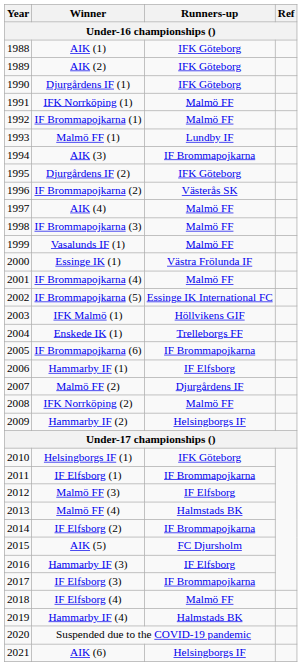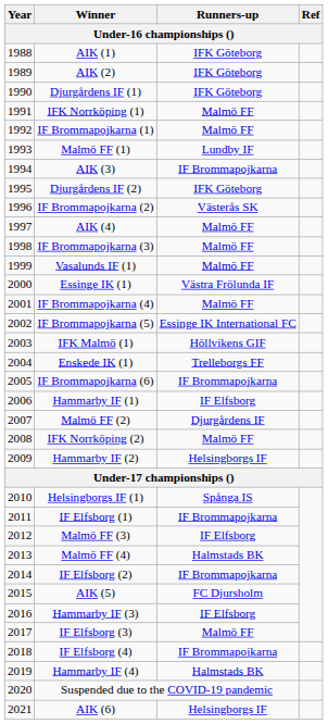 <table class="wikitable sortable plainrowheaders" style="text-align: center;">
 <tr>
 <th>Year</th>
 <th>Winner</th>
 <th>Runners-up</th>
 <th>Ref</th>
 </tr>
 <tr>
 <th colspan=4>Under-16 championships ()</th>
 </tr>
 <tr>
 <td>1988</td>
 <td><a href='#'>AIK</a> (1)</td>
 <td><a href='#'>IFK Göteborg</a></td>
 <td></td>
 </tr>
 <tr>
 <td>1989</td>
 <td><a href='#'>AIK</a> (2)</td>
 <td><a href='#'>IFK Göteborg</a></td>
 <td></td>
 </tr>
 <tr>
 <td>1990</td>
 <td><a href='#'>Djurgårdens IF</a> (1)</td>
 <td><a href='#'>IFK Göteborg</a></td>
 <td></td>
 </tr>
 <tr>
 <td>1991</td>
 <td><a href='#'>IFK Norrköping</a> (1)</td>
 <td><a href='#'>Malmö FF</a></td>
 <td></td>
 </tr>
 <tr>
 <td>1992</td>
 <td><a href='#'>IF Brommapojkarna</a> (1)</td>
 <td><a href='#'>Malmö FF</a></td>
 <td></td>
 </tr>
 <tr>
 <td>1993</td>
 <td><a href='#'>Malmö FF</a> (1)</td>
 <td><a href='#'>Lundby IF</a></td>
 <td></td>
 </tr>
 <tr>
 <td>1994</td>
 <td><a href='#'>AIK</a> (3)</td>
 <td><a href='#'>IF Brommapojkarna</a></td>
 <td></td>
 </tr>
 <tr>
 <td>1995</td>
 <td><a href='#'>Djurgårdens IF</a> (2)</td>
 <td><a href='#'>IFK Göteborg</a></td>
 <td></td>
 </tr>
 <tr>
 <td>1996</td>
 <td><a href='#'>IF Brommapojkarna</a> (2)</td>
 <td><a href='#'>Västerås SK</a></td>
 <td></td>
 </tr>
 <tr>
 <td>1997</td>
 <td><a href='#'>AIK</a> (4)</td>
 <td><a href='#'>Malmö FF</a></td>
 <td></td>
 </tr>
 <tr>
 <td>1998</td>
 <td><a href='#'>IF Brommapojkarna</a> (3)</td>
 <td><a href='#'>Malmö FF</a></td>
 <td></td>
 </tr>
 <tr>
 <td>1999</td>
 <td><a href='#'>Vasalunds IF</a> (1)</td>
 <td><a href='#'>Malmö FF</a></td>
 <td></td>
 </tr>
 <tr>
 <td>2000</td>
 <td><a href='#'>Essinge IK</a> (1)</td>
 <td><a href='#'>Västra Frölunda IF</a></td>
 <td></td>
 </tr>
 <tr>
 <td>2001</td>
 <td><a href='#'>IF Brommapojkarna</a> (4)</td>
 <td><a href='#'>Malmö FF</a></td>
 <td></td>
 </tr>
 <tr>
 <td>2002</td>
 <td><a href='#'>IF Brommapojkarna</a> (5)</td>
 <td><a href='#'>Essinge IK International FC</a></td>
 <td></td>
 </tr>
 <tr>
 <td>2003</td>
 <td><a href='#'>IFK Malmö</a> (1)</td>
 <td><a href='#'>Höllvikens GIF</a></td>
 <td></td>
 </tr>
 <tr>
 <td>2004</td>
 <td><a href='#'>Enskede IK</a> (1)</td>
 <td><a href='#'>Trelleborgs FF</a></td>
 <td></td>
 </tr>
 <tr>
 <td>2005</td>
 <td><a href='#'>IF Brommapojkarna</a> (6)</td>
 <td><a href='#'>IF Brommapojkarna</a></td>
 <td></td>
 </tr>
 <tr>
 <td>2006</td>
 <td><a href='#'>Hammarby IF</a> (1)</td>
 <td><a href='#'>IF Elfsborg</a></td>
 <td></td>
 </tr>
 <tr>
 <td>2007</td>
 <td><a href='#'>Malmö FF</a> (2)</td>
 <td><a href='#'>Djurgårdens IF</a></td>
 <td></td>
 </tr>
 <tr>
 <td>2008</td>
 <td><a href='#'>IFK Norrköping</a> (2)</td>
 <td><a href='#'>Malmö FF</a></td>
 <td></td>
 </tr>
 <tr>
 <td>2009</td>
 <td><a href='#'>Hammarby IF</a> (2)</td>
 <td><a href='#'>Helsingborgs IF</a></td>
 <td></td>
 </tr>
 <tr>
 <th colspan=4>Under-17 championships ()</th>
 </tr>
 <tr>
 <td>2010</td>
 <td><a href='#'>Helsingborgs IF</a> (1)</td>
-<td><a href='#'>IFK Göteborg</a></td>
+<td><a href='#'>Spånga IS</a></td>
 <td rowspan=8></td>
 </tr>
 <tr>
 <td>2011</td>
 <td><a href='#'>IF Elfsborg</a> (1)</td>
 <td><a href='#'>IF Brommapojkarna</a></td>
 </tr>
 <tr>
 <td>2012</td>
 <td><a href='#'>Malmö FF</a> (3)</td>
 <td><a href='#'>IF Elfsborg</a></td>
 </tr>
 <tr>
 <td>2013</td>
 <td><a href='#'>Malmö FF</a> (4)</td>
 <td><a href='#'>Halmstads BK</a></td>
 </tr>
 <tr>
 <td>2014</td>
 <td><a href='#'>IF Elfsborg</a> (2)</td>
 <td><a href='#'>IF Brommapojkarna</a></td>
 </tr>
 <tr>
 <td>2015</td>
 <td><a href='#'>AIK</a> (5)</td>
 <td><a href='#'>FC Djursholm</a></td>
 </tr>
 <tr>
 <td>2016</td>
 <td><a href='#'>Hammarby IF</a> (3)</td>
 <td><a href='#'>IF Elfsborg</a></td>
 </tr>
 <tr>
 <td>2017</td>
 <td><a href='#'>IF Elfsborg</a> (3)</td>
-<td><a href='#'>IF Brommapojkarna</a></td>
+<td><a href='#'>Malmö FF</a></td>
 </tr>
 <tr>
 <td>2018</td>
 <td><a href='#'>IF Elfsborg</a> (4)</td>
-<td><a href='#'>Malmö FF</a></td>
+<td><a href='#'>IF Brommapojkarna</a></td>
 <td></td>
 </tr>
 <tr>
 <td>2019</td>
 <td><a href='#'>Hammarby IF</a> (4)</td>
 <td><a href='#'>Halmstads BK</a></td>
 <td></td>
 </tr>
 <tr>
 <td>2020</td>
 <td colspan=2>Suspended due to the <a href='#'>COVID-19 pandemic</a></td>
 <td></td>
 </tr>
 <tr>
 <td>2021</td>
 <td><a href='#'>AIK</a> (6)</td>
 <td><a href='#'>Helsingborgs IF</a></td>
 <td></td>
 </tr>
 </table>
